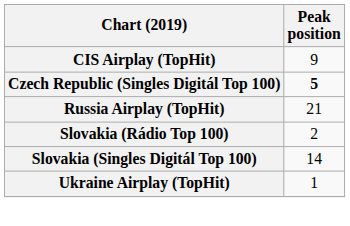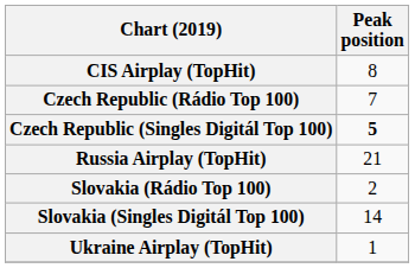 <table class="wikitable sortable plainrowheaders" style="text-align:center">
 <tr>
 <th scope="col">Chart (2019)</th>
 <th scope="col">Peak<br>position</th>
 </tr>
 <tr>
 <th scope="row">CIS Airplay (TopHit)</th>
-<td>9</td>
+<td>8</td>
+</tr>
+<tr>
+<th scope="row">Czech Republic (Rádio Top 100)</th>
+<td>7</td>
 </tr>
 <tr>
 <th scope="row">Czech Republic (Singles Digitál Top 100)</th>
 <td><strong>5</strong></td>
 </tr>
 <tr>
 <th scope="row">Russia Airplay (TopHit)</th>
 <td>21</td>
 </tr>
 <tr>
 <th scope="row">Slovakia (Rádio Top 100)</th>
 <td>2</td>
 </tr>
 <tr>
 <th scope="row">Slovakia (Singles Digitál Top 100)</th>
 <td>14</td>
 </tr>
 <tr>
 <th scope="row">Ukraine Airplay (TopHit)</th>
 <td>1</td>
 </tr>
 <tr>
 </tr>
 </table>
